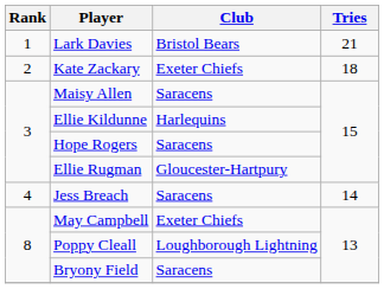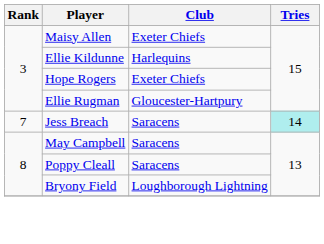 <table class="wikitable" style="text-align:center">
 <tr>
 <th>Rank</th>
 <th>Player</th>
 <th><a href='#'>Club</a></th>
 <th style="width:50px;"><a href='#'>Tries</a></th>
 </tr>
 <tr>
-<td>1</td>
-<td align=left> <a href='#'>Lark Davies</a></td>
-<td align=left><a href='#'>Bristol Bears</a></td>
-<td>21</td>
-</tr>
-<tr>
-<td>2</td>
-<td align=left> <a href='#'>Kate Zackary</a></td>
-<td align=left><a href='#'>Exeter Chiefs</a></td>
-<td>18</td>
-</tr>
-<tr>
 <td rowspan=4>3</td>
 <td align=left> <a href='#'>Maisy Allen</a></td>
-<td align=left><a href='#'>Saracens</a></td>
+<td align=left><a href='#'>Exeter Chiefs</a></td>
 <td rowspan=4>15</td>
 </tr>
 <tr>
 <td align=left> <a href='#'>Ellie Kildunne</a></td>
 <td align=left><a href='#'>Harlequins</a></td>
 </tr>
 <tr>
 <td align=left> <a href='#'>Hope Rogers</a></td>
-<td align=left><a href='#'>Saracens</a></td>
+<td align=left><a href='#'>Exeter Chiefs</a></td>
 </tr>
 <tr>
 <td align=left> <a href='#'>Ellie Rugman</a></td>
 <td align=left><a href='#'>Gloucester-Hartpury</a></td>
 </tr>
 <tr>
-<td>4</td>
+<td>7</td>
 <td align=left> <a href='#'>Jess Breach</a></td>
 <td align=left><a href='#'>Saracens</a></td>
-<td>14</td>
+<td style="background: paleturquoise;">14</td>
 </tr>
 <tr>
 <td rowspan=3>8</td>
 <td align=left> <a href='#'>May Campbell</a></td>
-<td align=left><a href='#'>Exeter Chiefs</a></td>
+<td align=left><a href='#'>Saracens</a></td>
 <td rowspan=3>13</td>
 </tr>
 <tr>
 <td align=left> <a href='#'>Poppy Cleall</a></td>
-<td align=left><a href='#'>Loughborough Lightning</a></td>
+<td align=left><a href='#'>Saracens</a></td>
 </tr>
 <tr>
 <td align=left> <a href='#'>Bryony Field</a></td>
-<td align=left><a href='#'>Saracens</a></td>
+<td align=left><a href='#'>Loughborough Lightning</a></td>
 </tr>
 <tr>
 </tr>
 </table>
